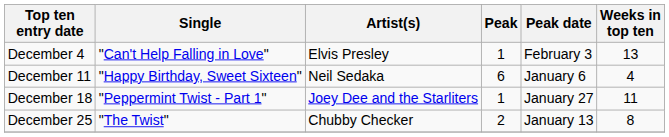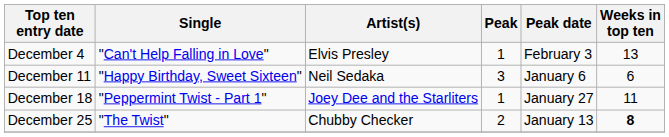 <table class="plainrowheaders sortable wikitable">
 <tr>
 <th>Top ten<br>entry date</th>
 <th>Single</th>
 <th>Artist(s)</th>
 <th>Peak</th>
 <th>Peak date</th>
 <th data-sort-type="number">Weeks in<br>top ten</th>
 </tr>
 <tr>
 <td>December 4</td>
 <td>"<a href='#'>Can't Help Falling in Love</a>"</td>
 <td>Elvis Presley</td>
 <td align=center>1</td>
 <td>February 3</td>
 <td align=center>13</td>
 </tr>
 <tr>
 <td>December 11</td>
 <td>"<a href='#'>Happy Birthday, Sweet Sixteen</a>"</td>
 <td>Neil Sedaka</td>
+<td align=center>3</td>
+<td>January 6</td>
 <td align=center>6</td>
-<td>January 6</td>
-<td align=center>4</td>
 </tr>
 <tr>
 <td>December 18</td>
 <td>"<a href='#'>Peppermint Twist - Part 1</a>"</td>
 <td><a href='#'>Joey Dee and the Starliters</a></td>
 <td align=center>1</td>
 <td>January 27</td>
 <td align=center>11</td>
 </tr>
 <tr>
 <td>December 25</td>
 <td>"<a href='#'>The Twist</a>"</td>
 <td>Chubby Checker</td>
 <td align=center>2</td>
 <td>January 13</td>
-<td align=center>8</td>
+<td align=center><strong>8</strong></td>
 </tr>
 <tr>
 </tr>
 </table>
